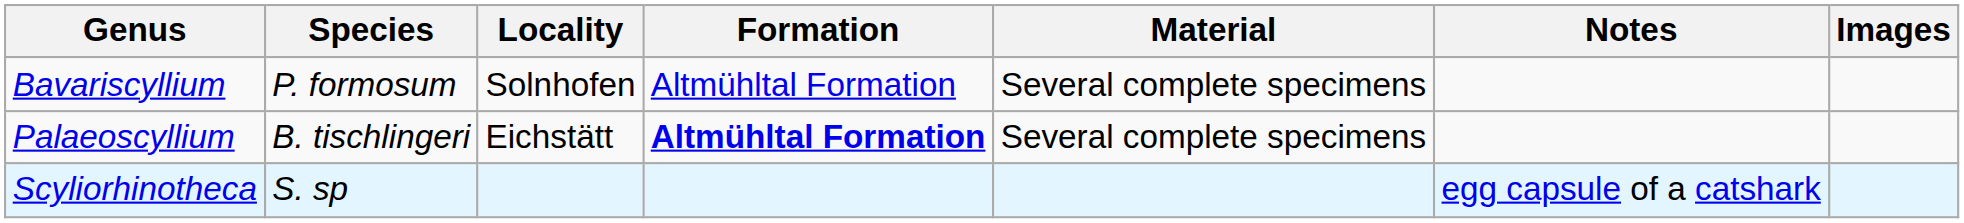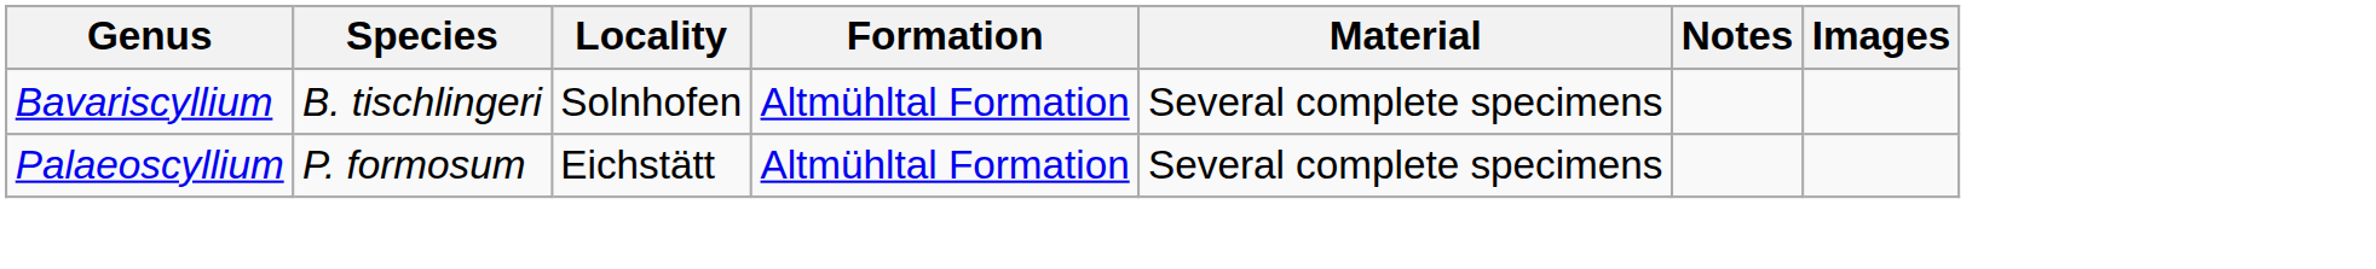 <table class="wikitable">
 <tr>
 <th>Genus</th>
 <th>Species</th>
 <th>Locality</th>
 <th>Formation</th>
 <th>Material</th>
 <th>Notes</th>
 <th>Images</th>
 </tr>
 <tr>
 <td><em><a href='#'>Bavariscyllium</a></em></td>
-<td><em>P. formosum</em></td>
+<td><em>B. tischlingeri</em></td>
 <td>Solnhofen</td>
 <td><a href='#'>Altmühltal Formation</a></td>
 <td>Several complete specimens</td>
 <td></td>
 <td></td>
 </tr>
 <tr>
 <td><em><a href='#'>Palaeoscyllium</a></em></td>
-<td><em>B. tischlingeri</em></td>
+<td><em>P. formosum</em></td>
 <td>Eichstätt</td>
-<td><strong><a href='#'>Altmühltal Formation</a></strong></td>
+<td><a href='#'>Altmühltal Formation</a></td>
 <td>Several complete specimens</td>
 <td></td>
 <td></td>
 </tr>
-<tr>
-<td style="background:#E3F5FF;"><em><a href='#'>Scyliorhinotheca</a></em></td>
-<td style="background:#E3F5FF;"><em>S. sp</em></td>
-<td style="background:#E3F5FF;"></td>
-<td style="background:#E3F5FF;"></td>
-<td style="background:#E3F5FF;"></td>
-<td style="background:#E3F5FF;"><a href='#'>egg capsule</a> of a <a href='#'>catshark</a></td>
-<td style="background:#E3F5FF;"></td>
-</tr>
 </table>
